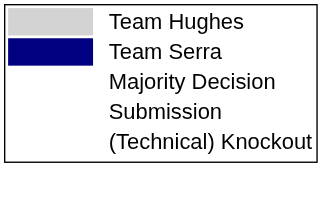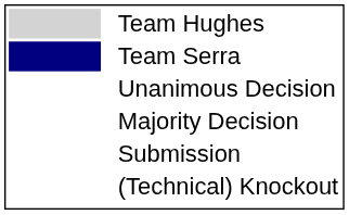 <table style="border:1px solid black;" align=left>
 <tr>
 <td style="background:lightgrey; width:40px;"></td>
 <td> </td>
 <td>Team Hughes</td>
 </tr>
 <tr>
 <td style="background:navy; width:40px;"></td>
 <td> </td>
 <td>Team Serra</td>
+</tr>
+<tr>
+<td style="width:60px;"></td>
+<td> </td>
+<td>Unanimous Decision</td>
 </tr>
 <tr>
 <td style="width:60px;"></td>
 <td> </td>
 <td>Majority Decision</td>
 </tr>
 <tr>
 <td style="width:60px;"></td>
 <td> </td>
 <td>Submission</td>
 </tr>
 <tr>
 <td style="width:60px;"></td>
 <td> </td>
 <td>(Technical) Knockout</td>
 </tr>
 <tr>
 </tr>
 </table>
